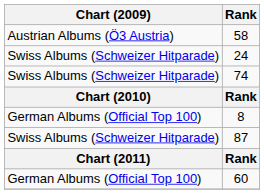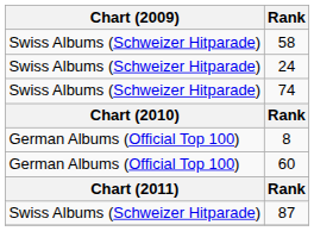 <table class="wikitable sortable">
 <tr>
 <th>Chart (2009)</th>
 <th>Rank</th>
 </tr>
 <tr>
-<td>Austrian Albums (<a href='#'>Ö3 Austria</a>)</td>
+<td>Swiss Albums (<a href='#'>Schweizer Hitparade</a>)</td>
 <td style="text-align:center;">58</td>
 </tr>
 <tr>
 <td>Swiss Albums (<a href='#'>Schweizer Hitparade</a>)</td>
 <td style="text-align:center;">24</td>
 </tr>
 <tr>
 <td>Swiss Albums (<a href='#'>Schweizer Hitparade</a>)</td>
 <td style="text-align:center;">74</td>
 </tr>
 <tr>
 <th>Chart (2010)</th>
 <th>Rank</th>
 </tr>
 <tr>
 <td>German Albums (<a href='#'>Official Top 100</a>)</td>
 <td style="text-align:center;">8</td>
 </tr>
 <tr>
-<td>Swiss Albums (<a href='#'>Schweizer Hitparade</a>)</td>
-<td style="text-align:center;">87</td>
+<td>German Albums (<a href='#'>Official Top 100</a>)</td>
+<td style="text-align:center;">60</td>
 </tr>
 <tr>
 <th>Chart (2011)</th>
 <th>Rank</th>
 </tr>
 <tr>
-<td>German Albums (<a href='#'>Official Top 100</a>)</td>
-<td style="text-align:center;">60</td>
+<td>Swiss Albums (<a href='#'>Schweizer Hitparade</a>)</td>
+<td style="text-align:center;">87</td>
 </tr>
 <tr>
 </tr>
 </table>
